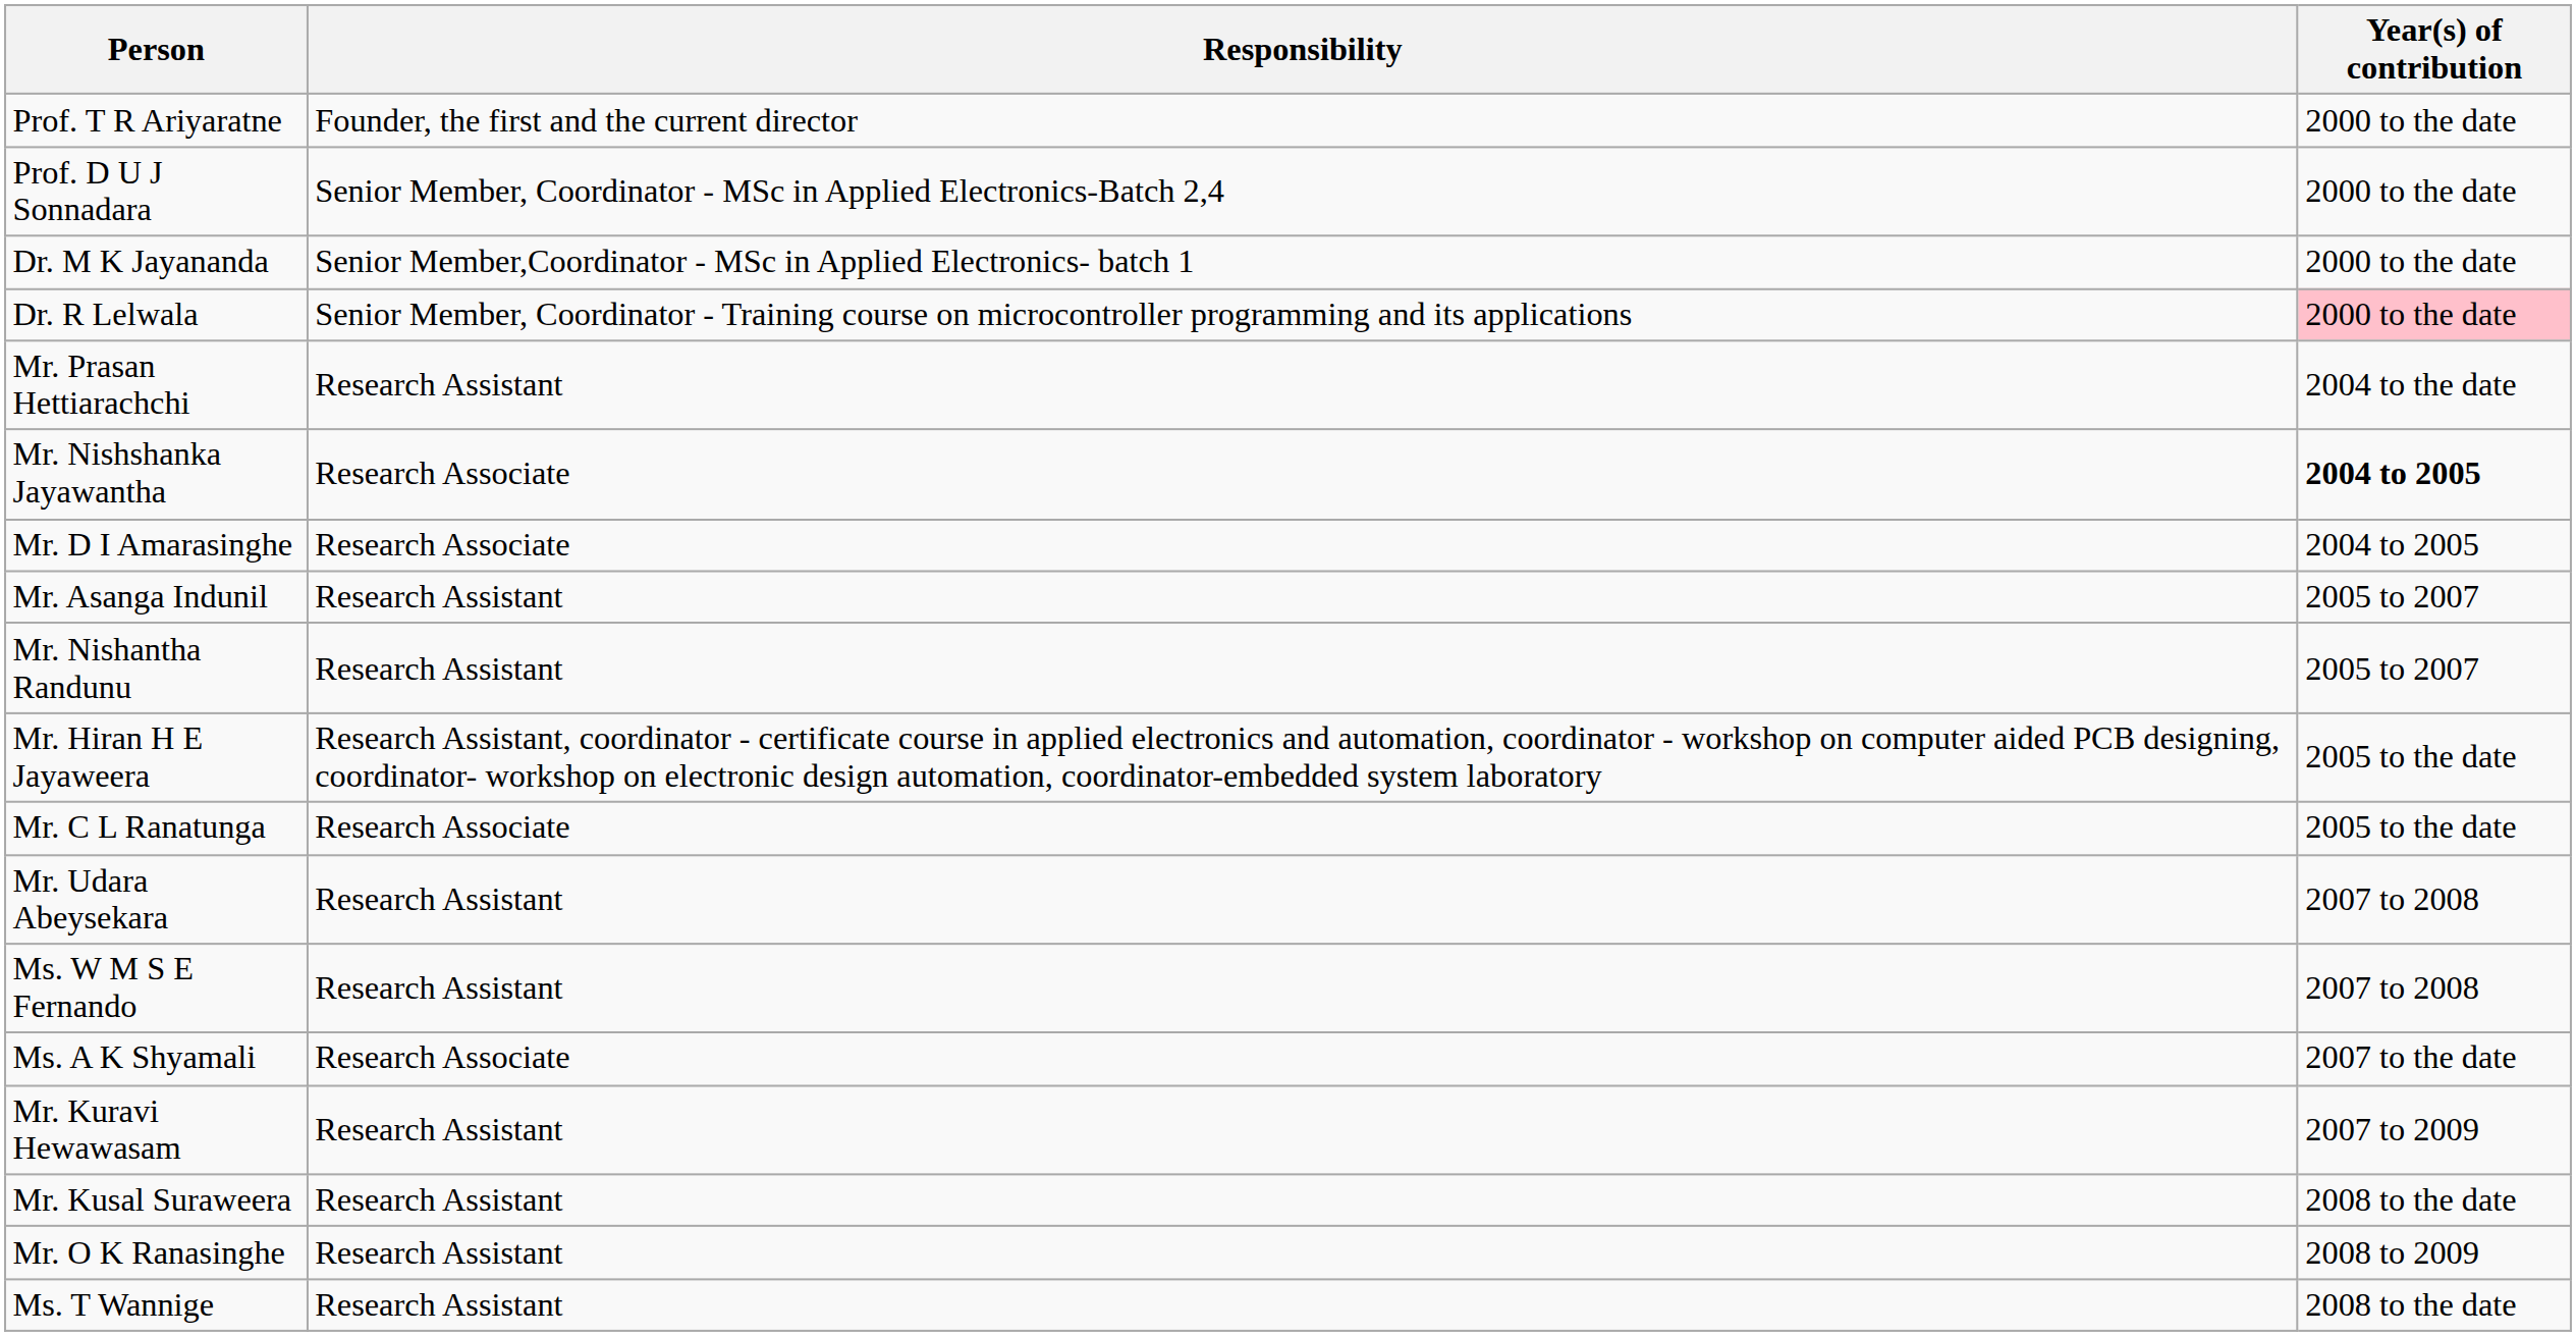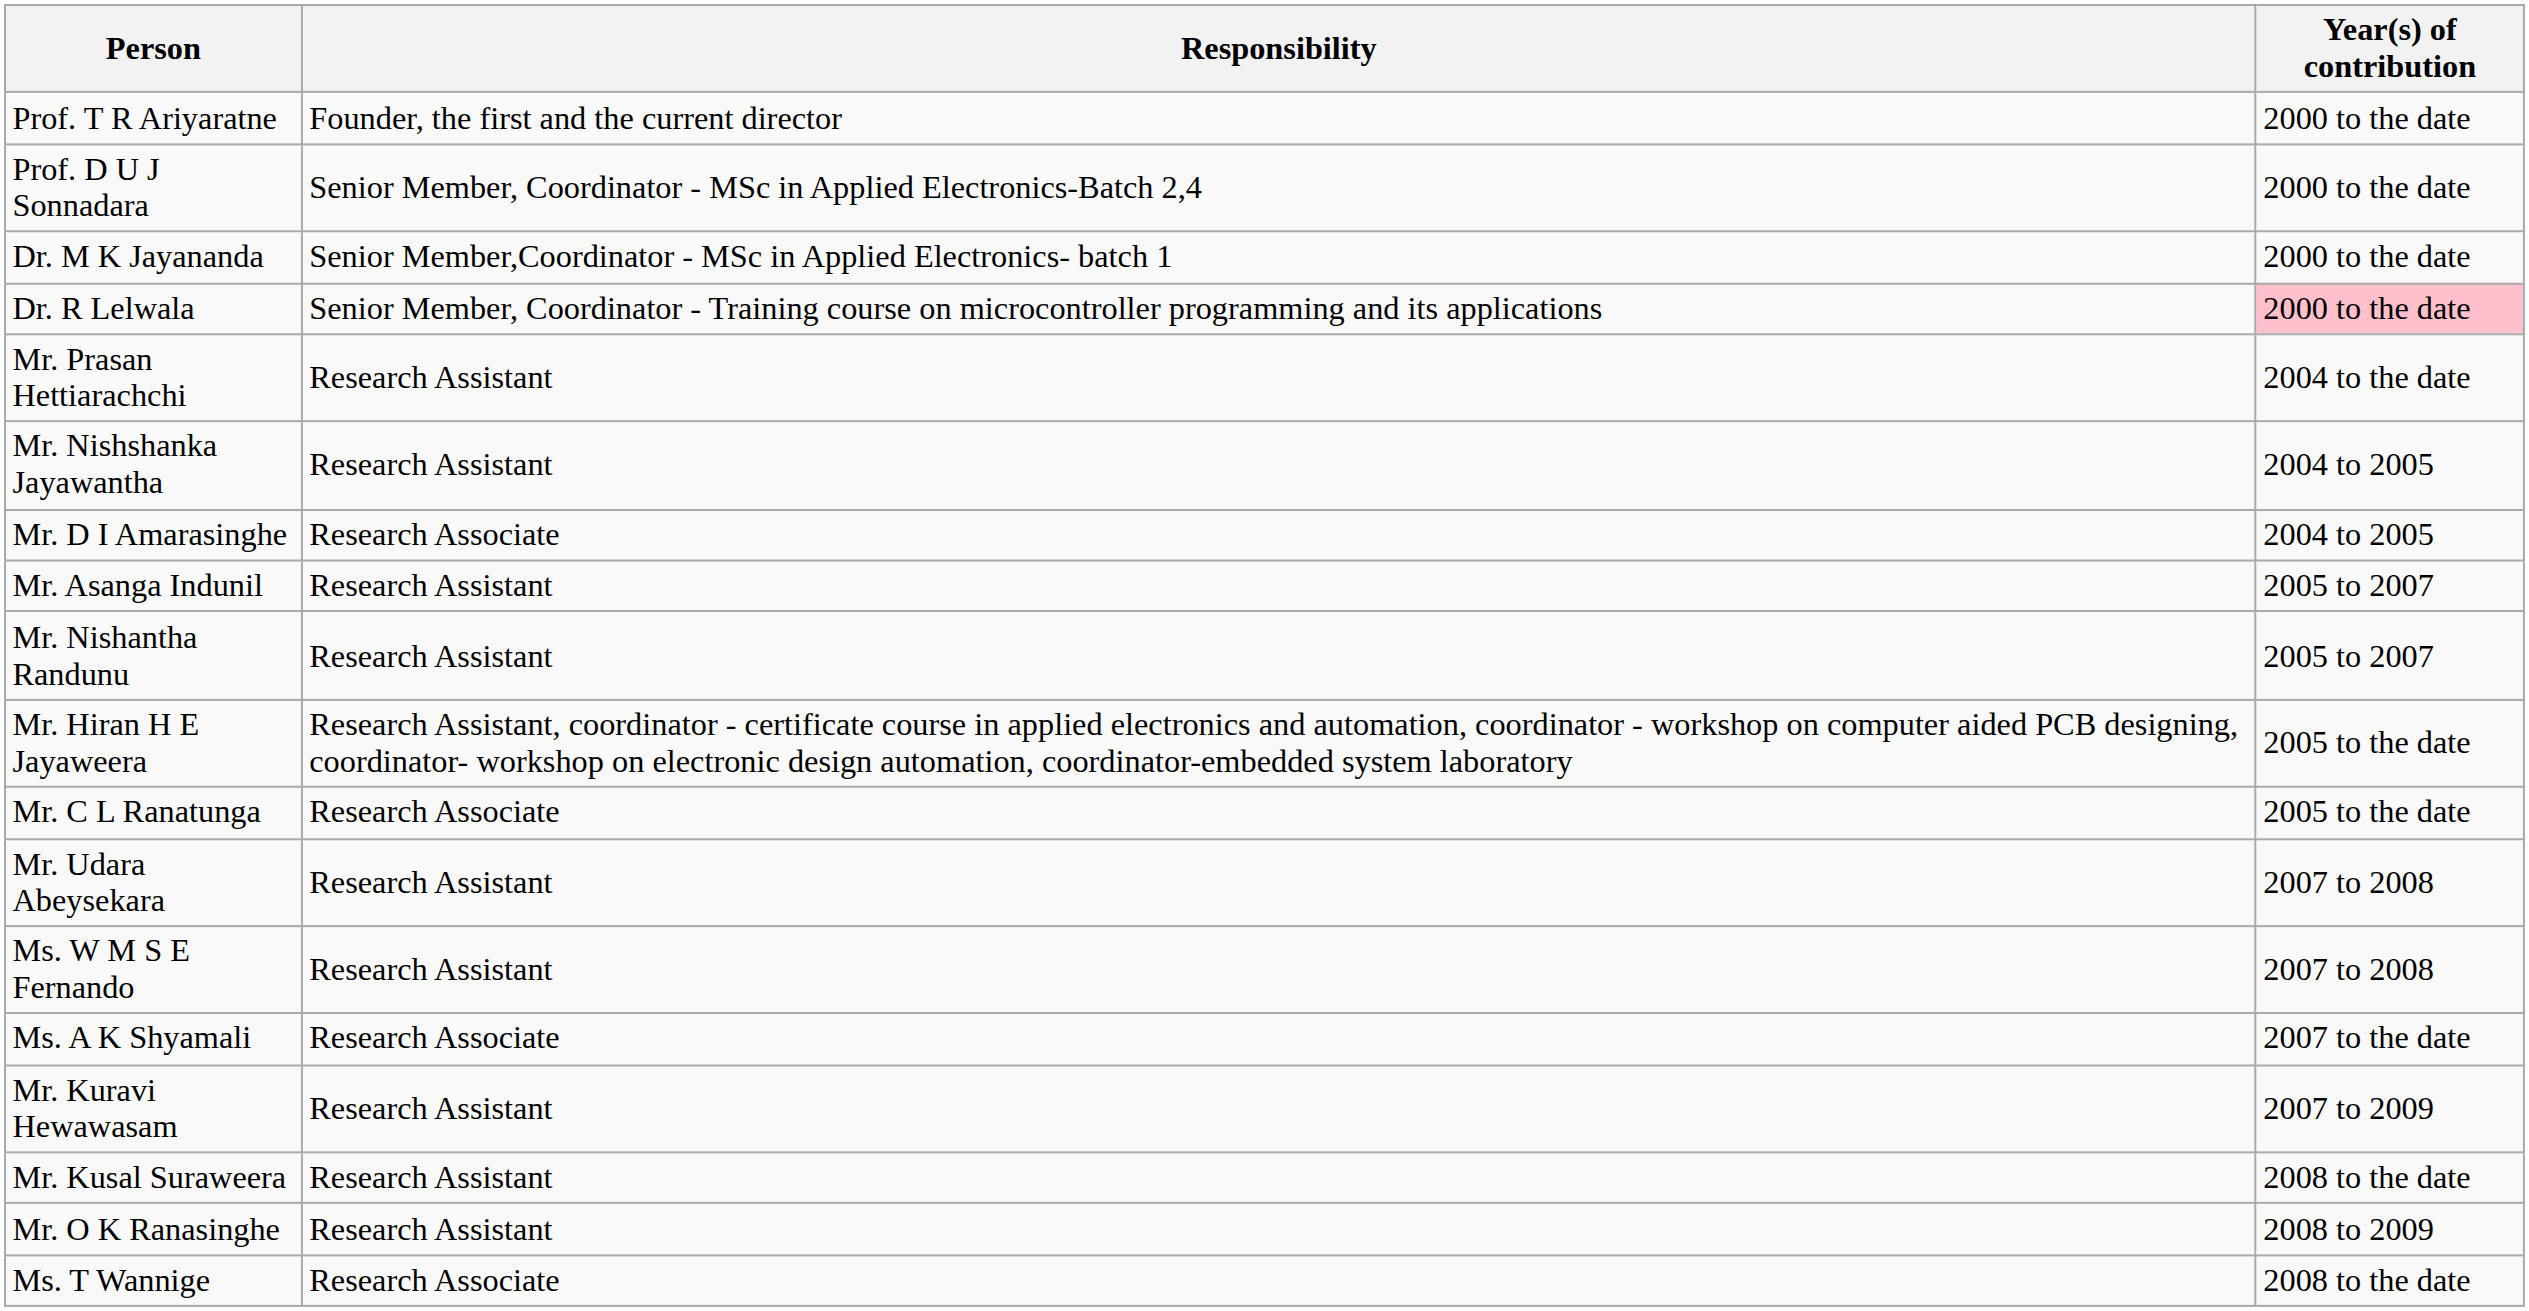 <table class="wikitable" border="1">
 <tr>
 <th>Person</th>
 <th>Responsibility</th>
 <th>Year(s) of contribution</th>
 </tr>
 <tr>
 <td>Prof. T R Ariyaratne</td>
 <td>Founder, the first and the current director</td>
 <td>2000 to the date</td>
 </tr>
 <tr>
 <td>Prof. D U J Sonnadara</td>
 <td>Senior Member, Coordinator - MSc in Applied Electronics-Batch 2,4</td>
 <td>2000 to the date</td>
 </tr>
 <tr>
 <td>Dr. M K Jayananda</td>
 <td>Senior Member,Coordinator - MSc in Applied Electronics- batch 1</td>
 <td>2000 to the date</td>
 </tr>
 <tr>
 <td>Dr. R Lelwala</td>
 <td>Senior Member, Coordinator - Training course on microcontroller programming and its applications</td>
 <td style="background: pink;">2000 to the date</td>
 </tr>
 <tr>
 <td>Mr. Prasan Hettiarachchi</td>
 <td>Research Assistant</td>
 <td>2004 to the date</td>
 </tr>
 <tr>
 <td>Mr. Nishshanka Jayawantha</td>
-<td>Research Associate</td>
-<td><strong>2004 to 2005</strong></td>
+<td>Research Assistant</td>
+<td>2004 to 2005</td>
 </tr>
 <tr>
 <td>Mr. D I Amarasinghe</td>
 <td>Research Associate</td>
 <td>2004 to 2005</td>
 </tr>
 <tr>
 <td>Mr. Asanga Indunil</td>
 <td>Research Assistant</td>
 <td>2005 to 2007</td>
 </tr>
 <tr>
 <td>Mr. Nishantha Randunu</td>
 <td>Research Assistant</td>
 <td>2005 to 2007</td>
 </tr>
 <tr>
 <td>Mr. Hiran H E Jayaweera</td>
 <td>Research Assistant, coordinator - certificate course in applied electronics and automation, coordinator - workshop on computer aided PCB designing, coordinator- workshop on electronic design automation, coordinator-embedded system laboratory</td>
 <td>2005 to the date</td>
 </tr>
 <tr>
 <td>Mr. C L Ranatunga</td>
 <td>Research Associate</td>
 <td>2005 to the date</td>
 </tr>
 <tr>
 <td>Mr. Udara Abeysekara</td>
 <td>Research Assistant</td>
 <td>2007 to 2008</td>
 </tr>
 <tr>
 <td>Ms. W M S E Fernando</td>
 <td>Research Assistant</td>
 <td>2007 to 2008</td>
 </tr>
 <tr>
 <td>Ms. A K Shyamali</td>
 <td>Research Associate</td>
 <td>2007 to the date</td>
 </tr>
 <tr>
 <td>Mr. Kuravi Hewawasam</td>
 <td>Research Assistant</td>
 <td>2007 to 2009</td>
 </tr>
 <tr>
 <td>Mr. Kusal Suraweera</td>
 <td>Research Assistant</td>
 <td>2008 to the date</td>
 </tr>
 <tr>
 <td>Mr. O K Ranasinghe</td>
 <td>Research Assistant</td>
 <td>2008 to 2009</td>
 </tr>
 <tr>
 <td>Ms. T Wannige</td>
-<td>Research Assistant</td>
+<td>Research Associate</td>
 <td>2008 to the date</td>
 </tr>
 </table>
